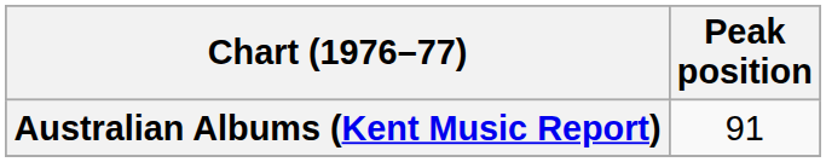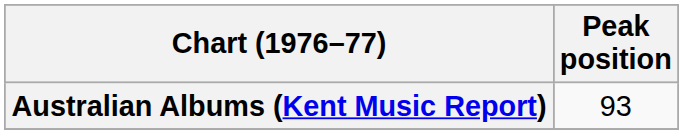 <table class="wikitable sortable plainrowheaders">
 <tr>
 <th>Chart (1976–77)</th>
 <th data-sort-type="number">Peak<br>position</th>
 </tr>
 <tr>
 <th scope="row">Australian Albums (<a href='#'>Kent Music Report</a>)</th>
-<td style="text-align:center;">91</td>
+<td style="text-align:center;">93</td>
 </tr>
 <tr>
 </tr>
 <tr>
 </tr>
 </table>
